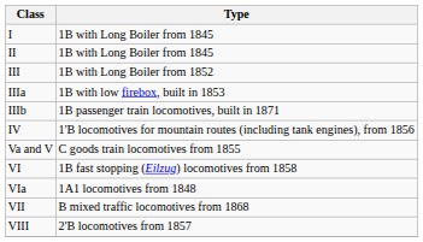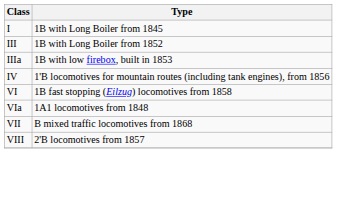 <table class="wikitable">
 <tr>
 <th>Class</th>
 <th>Type</th>
 </tr>
 <tr>
 <td>I</td>
-<td>1B with Long Boiler from 1845</td>
-</tr>
-<tr>
-<td>II</td>
 <td>1B with Long Boiler from 1845</td>
 </tr>
 <tr>
 <td>III</td>
 <td>1B with Long Boiler from 1852</td>
 </tr>
 <tr>
 <td>IIIa</td>
 <td>1B with low <a href='#'>firebox</a>, built in 1853</td>
 </tr>
 <tr>
-<td>IIIb</td>
-<td>1B passenger train locomotives, built in 1871</td>
-</tr>
-<tr>
 <td>IV</td>
 <td>1'B locomotives for mountain routes (including tank engines), from 1856</td>
-</tr>
-<tr>
-<td>Va and V</td>
-<td>C goods train locomotives from 1855</td>
 </tr>
 <tr>
 <td>VI</td>
 <td>1B fast stopping (<em><a href='#'>Eilzug</a></em>) locomotives from 1858</td>
 </tr>
 <tr>
 <td>VIa</td>
 <td>1A1 locomotives from 1848</td>
 </tr>
 <tr>
 <td>VII</td>
 <td>B mixed traffic locomotives from 1868</td>
 </tr>
 <tr>
 <td>VIII</td>
 <td>2'B locomotives from 1857</td>
 </tr>
 <tr>
 </tr>
 </table>
